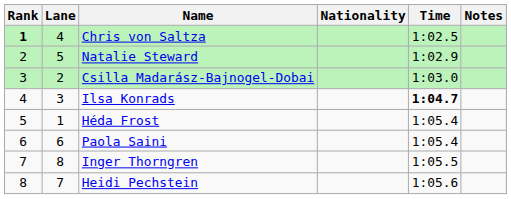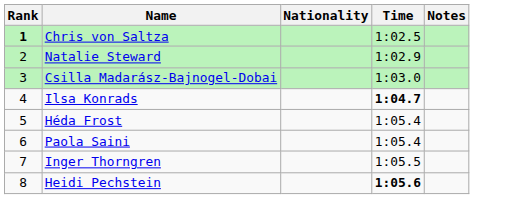 <table class="wikitable sortable" style="text-align:center">
 <tr>
 <th>Rank</th>
-<th>Lane</th>
 <th>Name</th>
 <th>Nationality</th>
 <th>Time</th>
 <th>Notes</th>
 </tr>
 <tr bgcolor=bbf3bb>
 <td><strong>1</strong></td>
-<td>4</td>
 <td align=left><a href='#'>Chris von Saltza</a></td>
 <td align=left></td>
 <td>1:02.5</td>
 <td></td>
 </tr>
 <tr bgcolor=bbf3bb>
 <td>2</td>
-<td>5</td>
 <td align=left><a href='#'>Natalie Steward</a></td>
 <td align=left></td>
 <td>1:02.9</td>
 <td></td>
 </tr>
 <tr bgcolor=bbf3bb>
 <td>3</td>
-<td>2</td>
 <td align=left><a href='#'>Csilla Madarász-Bajnogel-Dobai</a></td>
 <td align=left></td>
 <td>1:03.0</td>
 <td></td>
 </tr>
 <tr>
 <td>4</td>
-<td>3</td>
 <td align=left><a href='#'>Ilsa Konrads</a></td>
 <td align=left></td>
 <td><strong>1:04.7</strong></td>
 <td></td>
 </tr>
 <tr>
 <td>5</td>
-<td>1</td>
 <td align=left><a href='#'>Héda Frost</a></td>
 <td align=left></td>
 <td>1:05.4</td>
 <td></td>
 </tr>
 <tr>
-<td>6</td>
 <td>6</td>
 <td align=left><a href='#'>Paola Saini</a></td>
 <td align=left></td>
 <td>1:05.4</td>
 <td></td>
 </tr>
 <tr>
 <td>7</td>
-<td>8</td>
 <td align=left><a href='#'>Inger Thorngren</a></td>
 <td align=left></td>
 <td>1:05.5</td>
 <td></td>
 </tr>
 <tr>
 <td>8</td>
-<td>7</td>
 <td align=left><a href='#'>Heidi Pechstein</a></td>
 <td align=left></td>
-<td>1:05.6</td>
+<td><strong>1:05.6</strong></td>
 <td></td>
 </tr>
 </table>
